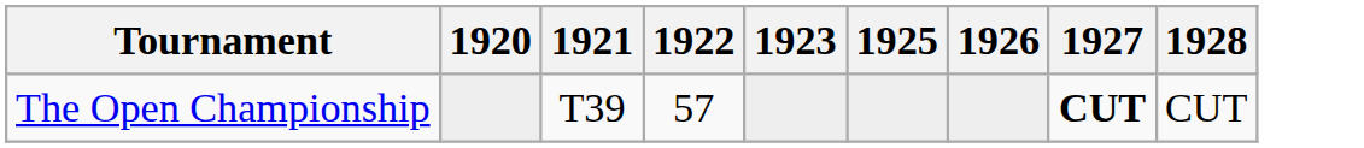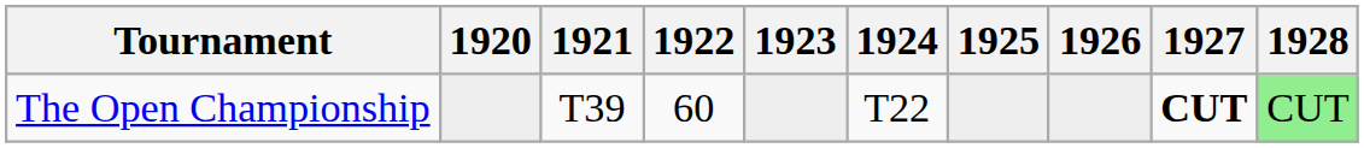 <table class="wikitable" style="font-size:95%;text-align:center;">
 <tr>
 <th>Tournament</th>
 <th>1920</th>
 <th>1921</th>
 <th>1922</th>
 <th>1923</th>
+<th>1924</th>
 <th>1925</th>
 <th>1926</th>
 <th>1927</th>
 <th>1928</th>
 </tr>
 <tr>
 <td align="left"><a href='#'>The Open Championship</a></td>
 <td style="background:#eeeeee;"></td>
 <td>T39</td>
-<td>57</td>
+<td>60</td>
 <td style="background:#eeeeee;"></td>
+<td>T22</td>
 <td style="background:#eeeeee;"></td>
 <td style="background:#eeeeee;"></td>
 <td><strong>CUT</strong></td>
-<td>CUT</td>
+<td style="background: lightgreen;">CUT</td>
 </tr>
 </table>
